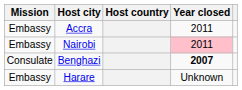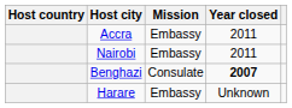 <table class="wikitable plainrowheaders" style="text-align:center;">
 <tr>
+<th scope="col">Host country</th>
+<th scope="col">Host city</th>
 <th scope="col">Mission</th>
-<th scope="col">Host city</th>
-<th scope="col">Host country</th>
 <th scope="col">Year closed</th>
 <th scope="col"></th>
 </tr>
 <tr>
+<th scope="row"></th>
+<td><a href='#'>Accra</a></td>
 <td>Embassy</td>
-<td><a href='#'>Accra</a></td>
-<th scope="row"></th>
 <td>2011</td>
 <td></td>
 </tr>
 <tr>
+<th scope="row"></th>
+<td><a href='#'>Nairobi</a></td>
 <td>Embassy</td>
-<td><a href='#'>Nairobi</a></td>
-<th scope="row"></th>
-<td style="background: pink;">2011</td>
+<td>2011</td>
 <td></td>
 </tr>
 <tr>
+<th scope="row"></th>
+<td><a href='#'>Benghazi</a></td>
 <td>Consulate</td>
-<td><a href='#'>Benghazi</a></td>
-<th scope="row"></th>
 <td><strong>2007</strong></td>
 <td></td>
 </tr>
 <tr>
+<th scope="row"></th>
+<td><a href='#'>Harare</a></td>
 <td>Embassy</td>
-<td><a href='#'>Harare</a></td>
-<th scope="row"></th>
 <td>Unknown</td>
 <td></td>
 </tr>
 </table>
